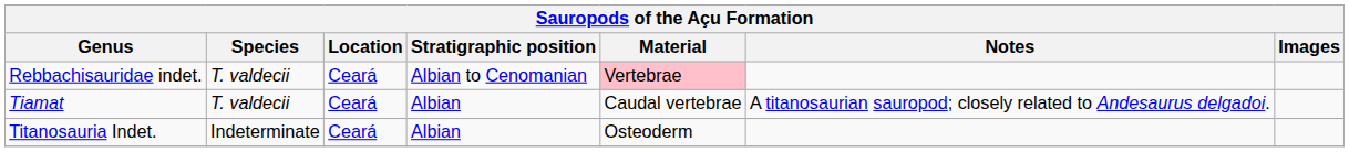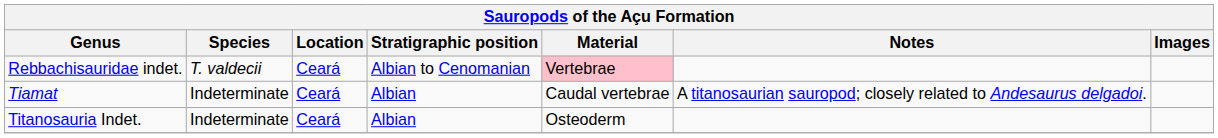 <table class="wikitable" align="center">
 <tr>
 <th colspan="7" align="center"><a href='#'>Sauropods</a> of the Açu Formation</th>
 </tr>
 <tr>
 <th>Genus</th>
 <th>Species</th>
 <th>Location</th>
 <th>Stratigraphic position</th>
 <th>Material</th>
 <th>Notes</th>
 <th>Images</th>
 </tr>
 <tr>
 <td><a href='#'>Rebbachisauridae</a> indet.</td>
 <td><em>T. valdecii</em></td>
 <td><a href='#'>Ceará</a></td>
 <td><a href='#'>Albian</a> to <a href='#'>Cenomanian</a></td>
 <td style="background: pink;">Vertebrae</td>
 <td></td>
 <td></td>
 </tr>
 <tr>
 <td><em><a href='#'>Tiamat</a></em></td>
-<td><em>T. valdecii</em></td>
+<td>Indeterminate</td>
 <td><a href='#'>Ceará</a></td>
 <td><a href='#'>Albian</a></td>
 <td>Caudal vertebrae</td>
 <td>A <a href='#'>titanosaurian</a> <a href='#'>sauropod</a>; closely related to <em><a href='#'>Andesaurus delgadoi</a></em>.</td>
 <td></td>
 </tr>
 <tr>
 <td><a href='#'>Titanosauria</a> Indet.</td>
 <td>Indeterminate</td>
 <td><a href='#'>Ceará</a></td>
 <td><a href='#'>Albian</a></td>
 <td>Osteoderm</td>
 <td></td>
 <td></td>
 </tr>
 <tr>
 </tr>
 </table>
